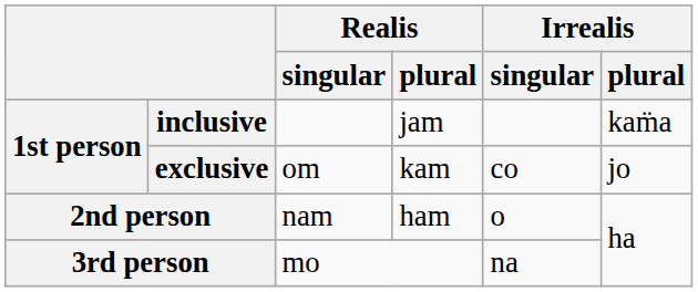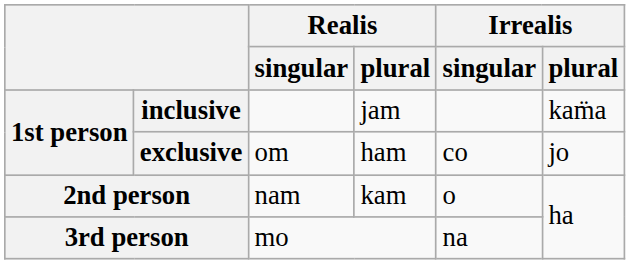 <table class="wikitable">
 <tr>
 <th rowspan="2" colspan="2"></th>
 <th colspan="2">Realis</th>
 <th colspan="2">Irrealis</th>
 </tr>
 <tr>
 <th>singular</th>
 <th>plural</th>
 <th>singular</th>
 <th>plural</th>
 </tr>
 <tr>
 <th rowspan="2">1st person</th>
 <th>inclusive</th>
 <td></td>
 <td>jam</td>
 <td></td>
 <td>kam̈a</td>
 </tr>
 <tr>
 <th>exclusive</th>
 <td>om</td>
-<td>kam</td>
+<td>ham</td>
 <td>co</td>
 <td>jo</td>
 </tr>
 <tr>
 <th colspan="2">2nd person</th>
 <td>nam</td>
-<td>ham</td>
+<td>kam</td>
 <td>o</td>
 <td rowspan="2">ha</td>
 </tr>
 <tr>
 <th colspan="2">3rd person</th>
 <td colspan="2">mo</td>
 <td>na</td>
 </tr>
 </table>
